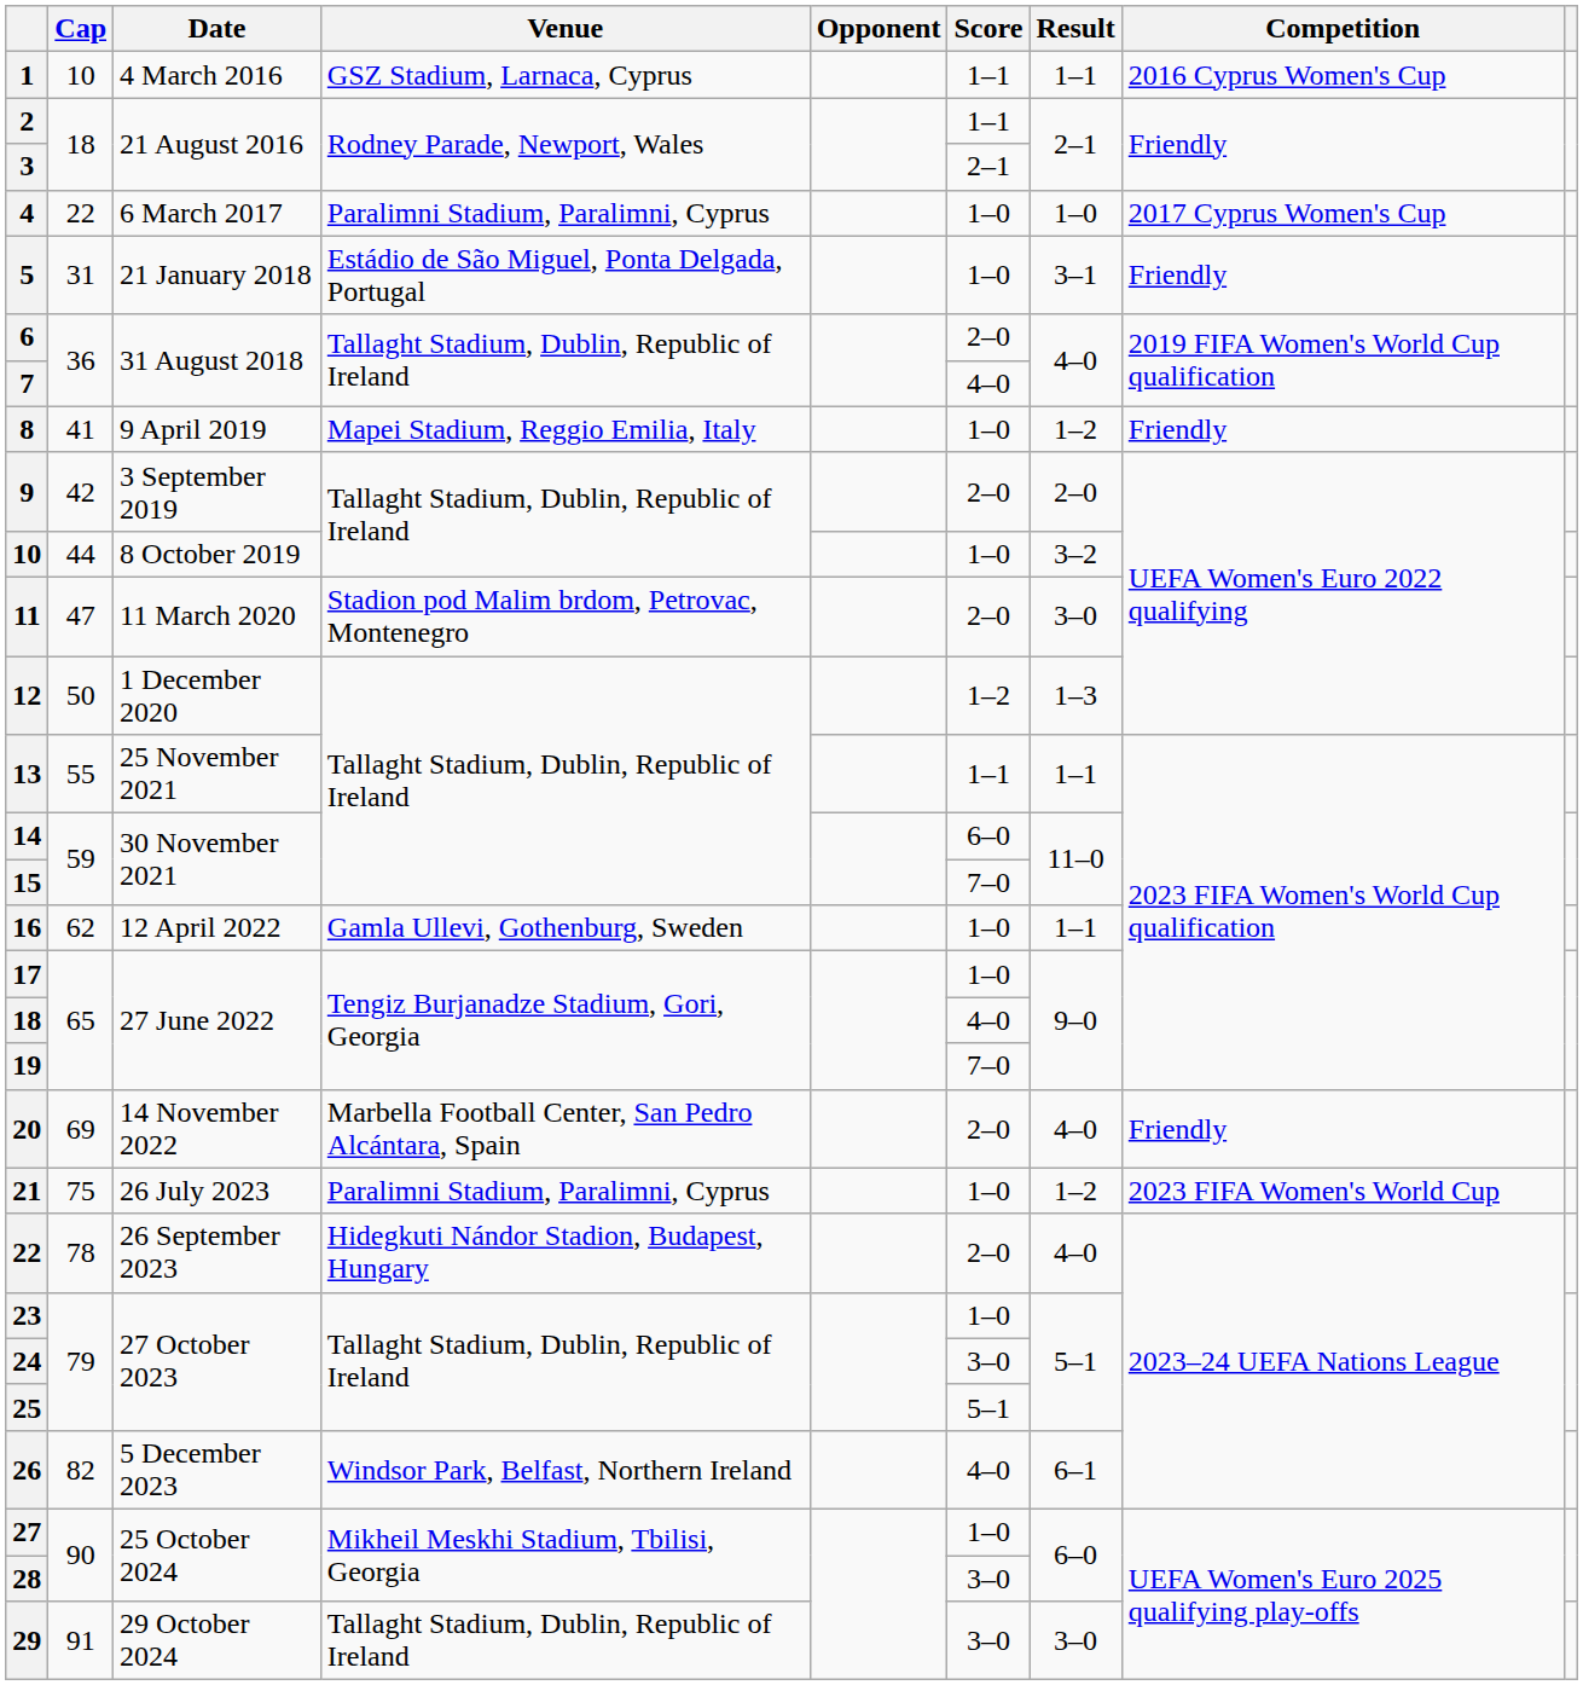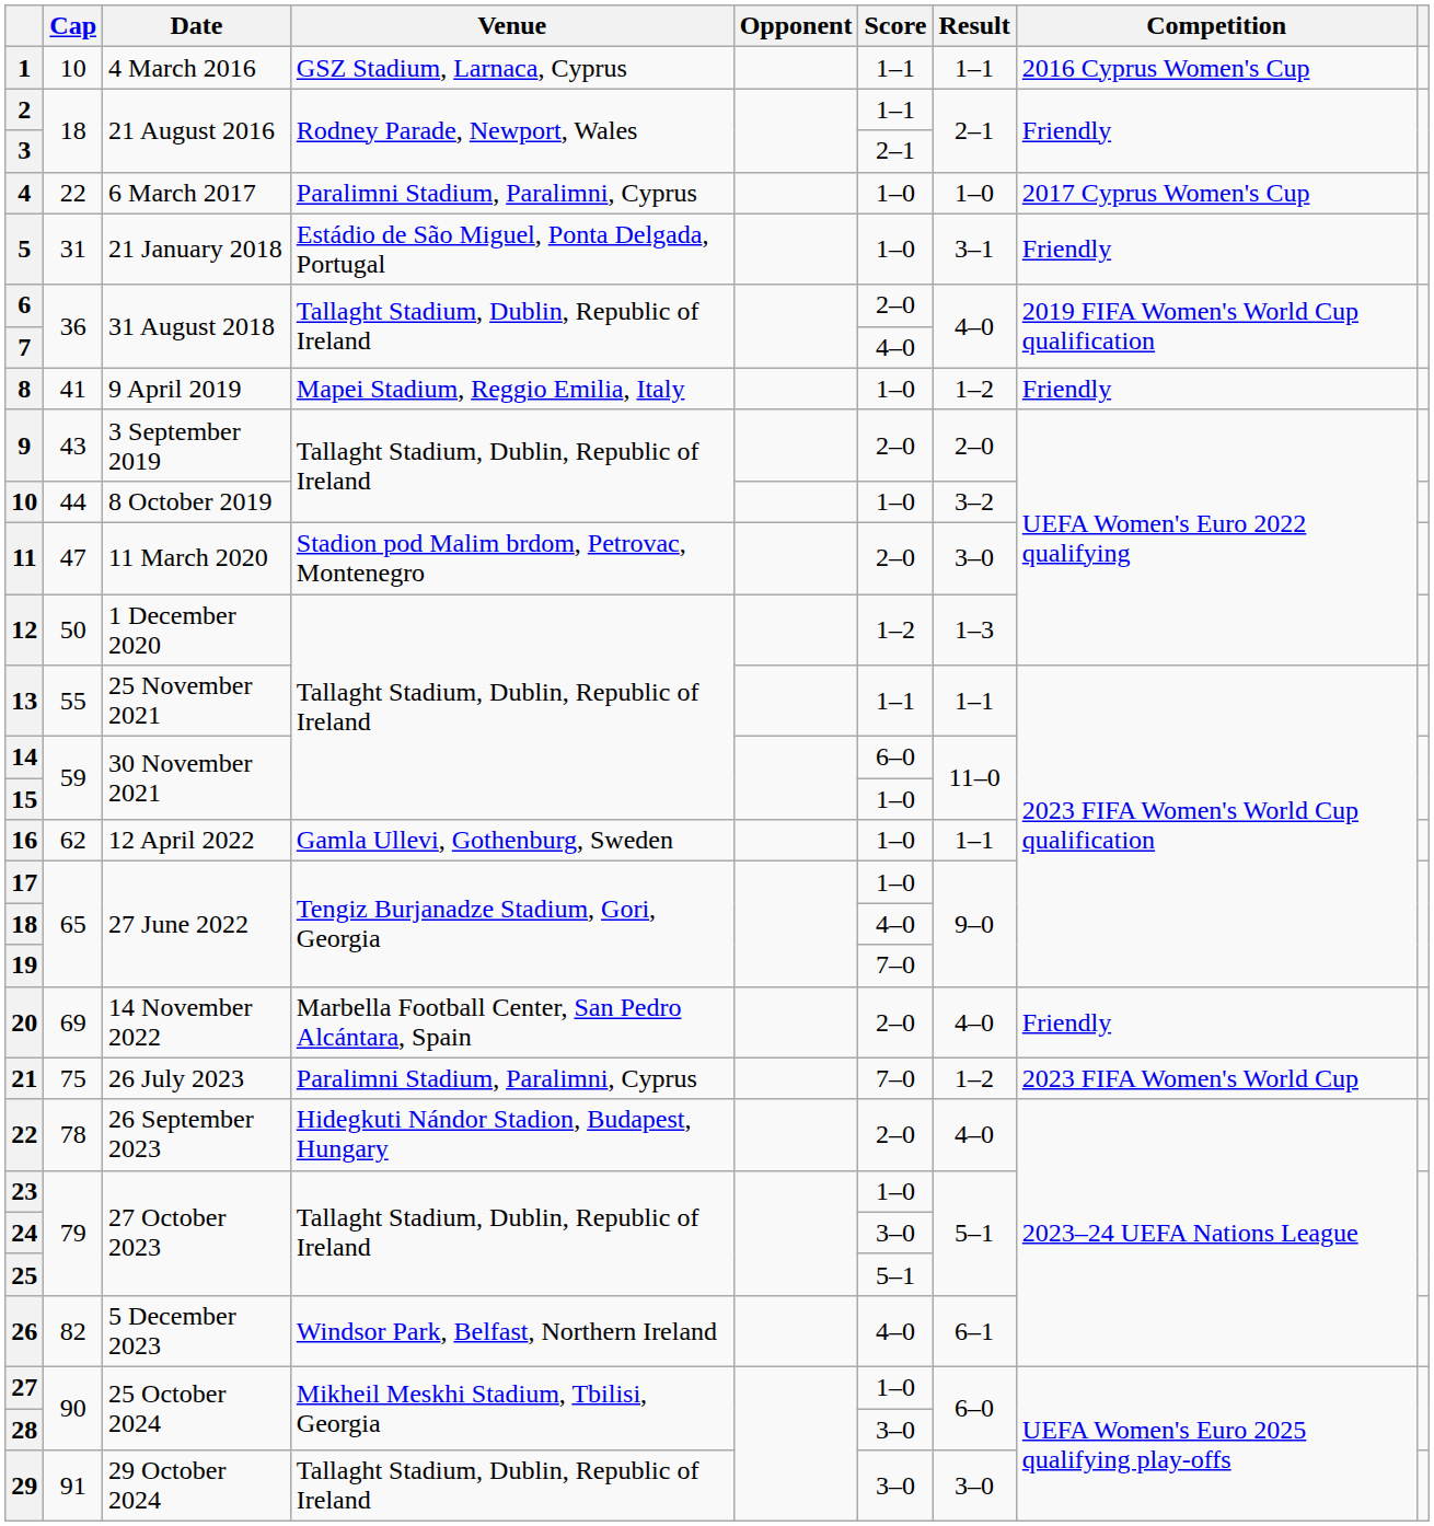 <table class="wikitable sortable">
 <tr>
 <th scope="col"></th>
 <th scope="col" style="text-align:center;"><a href='#'>Cap</a></th>
 <th scope="col">Date</th>
 <th scope="col">Venue</th>
 <th scope="col">Opponent</th>
 <th scope="col">Score</th>
 <th scope="col">Result</th>
 <th scope="col">Competition</th>
 <th scope="col" class="unsortable"></th>
 </tr>
 <tr>
 <th scope="row">1</th>
 <td align="center">10</td>
 <td>4 March 2016</td>
 <td><a href='#'>GSZ Stadium</a>, <a href='#'>Larnaca</a>, Cyprus</td>
 <td></td>
 <td align="center">1–1</td>
 <td align="center">1–1</td>
 <td><a href='#'>2016 Cyprus Women's Cup</a></td>
 <td></td>
 </tr>
 <tr>
 <th scope="row">2</th>
 <td rowspan="2" align="center">18</td>
 <td rowspan="2">21 August 2016</td>
 <td rowspan="2"><a href='#'>Rodney Parade</a>, <a href='#'>Newport</a>, Wales</td>
 <td rowspan="2"></td>
 <td align="center">1–1</td>
 <td rowspan="2" align="center">2–1</td>
 <td rowspan="2"><a href='#'>Friendly</a></td>
 <td rowspan="2"></td>
 </tr>
 <tr>
 <th scope="row">3</th>
 <td align="center">2–1</td>
 </tr>
 <tr>
 <th scope="row">4</th>
 <td align="center">22</td>
 <td>6 March 2017</td>
 <td><a href='#'>Paralimni Stadium</a>, <a href='#'>Paralimni</a>, Cyprus</td>
 <td></td>
 <td align="center">1–0</td>
 <td align="center">1–0</td>
 <td><a href='#'>2017 Cyprus Women's Cup</a></td>
 <td></td>
 </tr>
 <tr>
 <th scope="row">5</th>
 <td align="center">31</td>
 <td>21 January 2018</td>
 <td><a href='#'>Estádio de São Miguel</a>, <a href='#'>Ponta Delgada</a>, Portugal</td>
 <td></td>
 <td align="center">1–0</td>
 <td align="center">3–1</td>
 <td><a href='#'>Friendly</a></td>
 <td></td>
 </tr>
 <tr>
 <th scope="row">6</th>
 <td rowspan="2" align="center">36</td>
 <td rowspan="2">31 August 2018</td>
 <td rowspan="2"><a href='#'>Tallaght Stadium</a>, <a href='#'>Dublin</a>, Republic of Ireland</td>
 <td rowspan="2"></td>
 <td align="center">2–0</td>
 <td rowspan="2" align="center">4–0</td>
 <td rowspan="2"><a href='#'>2019 FIFA Women's World Cup qualification</a></td>
 <td rowspan="2"></td>
 </tr>
 <tr>
 <th scope="row">7</th>
 <td align="center">4–0</td>
 </tr>
 <tr>
 <th scope="row">8</th>
 <td align="center">41</td>
 <td>9 April 2019</td>
 <td><a href='#'>Mapei Stadium</a>, <a href='#'>Reggio Emilia</a>, <a href='#'>Italy</a></td>
 <td></td>
 <td align="center">1–0</td>
 <td align="center">1–2</td>
 <td><a href='#'>Friendly</a></td>
 <td></td>
 </tr>
 <tr>
 <th scope="row">9</th>
-<td align="center">42</td>
+<td align="center">43</td>
 <td>3 September 2019</td>
 <td rowspan="2">Tallaght Stadium, Dublin, Republic of Ireland</td>
 <td></td>
 <td align="center">2–0</td>
 <td align="center">2–0</td>
 <td rowspan="4"><a href='#'>UEFA Women's Euro 2022 qualifying</a></td>
 <td></td>
 </tr>
 <tr>
 <th scope="row">10</th>
 <td align="center">44</td>
 <td>8 October 2019</td>
 <td></td>
 <td align="center">1–0</td>
 <td align="center">3–2</td>
 <td></td>
 </tr>
 <tr>
 <th scope="row">11</th>
 <td align="center">47</td>
 <td>11 March 2020</td>
 <td><a href='#'>Stadion pod Malim brdom</a>, <a href='#'>Petrovac</a>, Montenegro</td>
 <td></td>
 <td align="center">2–0</td>
 <td align="center">3–0</td>
 <td></td>
 </tr>
 <tr>
 <th scope="row">12</th>
 <td align="center">50</td>
 <td>1 December 2020</td>
 <td rowspan="4">Tallaght Stadium, Dublin, Republic of Ireland</td>
 <td></td>
 <td align="center">1–2</td>
 <td align="center">1–3</td>
 <td></td>
 </tr>
 <tr>
 <th scope="row">13</th>
 <td align="center">55</td>
 <td>25 November 2021</td>
 <td></td>
 <td align="center">1–1</td>
 <td align="center">1–1</td>
 <td rowspan="7"><a href='#'>2023 FIFA Women's World Cup qualification</a></td>
 <td></td>
 </tr>
 <tr>
 <th scope="row">14</th>
 <td rowspan="2" align="center">59</td>
 <td rowspan="2">30 November 2021</td>
 <td rowspan="2"></td>
 <td align="center">6–0</td>
 <td rowspan="2" align="center">11–0</td>
 <td rowspan="2"></td>
 </tr>
 <tr>
 <th scope="row">15</th>
-<td align="center">7–0</td>
+<td align="center">1–0</td>
 </tr>
 <tr>
 <th scope="row">16</th>
 <td align="center">62</td>
 <td>12 April 2022</td>
 <td><a href='#'>Gamla Ullevi</a>, <a href='#'>Gothenburg</a>, Sweden</td>
 <td></td>
 <td align="center">1–0</td>
 <td align="center">1–1</td>
 <td></td>
 </tr>
 <tr>
 <th scope="row">17</th>
 <td rowspan="3" align="center">65</td>
 <td rowspan="3">27 June 2022</td>
 <td rowspan="3"><a href='#'>Tengiz Burjanadze Stadium</a>, <a href='#'>Gori</a>, Georgia</td>
 <td rowspan="3"></td>
 <td align="center">1–0</td>
 <td rowspan="3" align="center">9–0</td>
 <td rowspan="3"></td>
 </tr>
 <tr>
 <th scope="row">18</th>
 <td align="center">4–0</td>
 </tr>
 <tr>
 <th scope="row">19</th>
 <td align="center">7–0</td>
 </tr>
 <tr>
 <th scope="row">20</th>
 <td align="center">69</td>
 <td>14 November 2022</td>
 <td>Marbella Football Center, <a href='#'>San Pedro Alcántara</a>, Spain</td>
 <td></td>
 <td align="center">2–0</td>
 <td align="center">4–0</td>
 <td><a href='#'>Friendly</a></td>
 <td></td>
 </tr>
 <tr>
 <th scope="row">21</th>
 <td align="center">75</td>
 <td>26 July 2023</td>
 <td><a href='#'>Paralimni Stadium</a>, <a href='#'>Paralimni</a>, Cyprus</td>
 <td></td>
-<td align="center">1–0</td>
+<td align="center">7–0</td>
 <td align="center">1–2</td>
 <td><a href='#'>2023 FIFA Women's World Cup</a></td>
 <td></td>
 </tr>
 <tr>
 <th scope="row">22</th>
 <td align="center">78</td>
 <td>26 September 2023</td>
 <td><a href='#'>Hidegkuti Nándor Stadion</a>, <a href='#'>Budapest</a>, <a href='#'>Hungary</a></td>
 <td></td>
 <td align="center">2–0</td>
 <td align="center">4–0</td>
 <td rowspan="5"><a href='#'>2023–24 UEFA Nations League</a></td>
 <td></td>
 </tr>
 <tr>
 <th scope="row">23</th>
 <td rowspan="3" align="center">79</td>
 <td rowspan="3">27 October 2023</td>
 <td rowspan="3">Tallaght Stadium, Dublin, Republic of Ireland</td>
 <td rowspan="3"></td>
 <td align="center">1–0</td>
 <td rowspan="3" align="center">5–1</td>
 <td rowspan="3"></td>
 </tr>
 <tr>
 <th scope="row">24</th>
 <td align="center">3–0</td>
 </tr>
 <tr>
 <th scope="row">25</th>
 <td align="center">5–1</td>
 </tr>
 <tr>
 <th scope="row">26</th>
 <td align="center">82</td>
 <td>5 December 2023</td>
 <td><a href='#'>Windsor Park</a>, <a href='#'>Belfast</a>, Northern Ireland</td>
 <td></td>
 <td align="center">4–0</td>
 <td align="center">6–1</td>
 <td></td>
 </tr>
 <tr>
 <th scope="row">27</th>
 <td rowspan="2" align="center">90</td>
 <td rowspan="2">25 October 2024</td>
 <td rowspan="2"><a href='#'>Mikheil Meskhi Stadium</a>, <a href='#'>Tbilisi</a>, Georgia</td>
 <td rowspan="3"></td>
 <td align="center">1–0</td>
 <td rowspan="2" align="center">6–0</td>
 <td rowspan="3"><a href='#'>UEFA Women's Euro 2025 qualifying play-offs</a></td>
 <td rowspan="2"></td>
 </tr>
 <tr>
 <th scope="row">28</th>
 <td align="center">3–0</td>
 </tr>
 <tr>
 <th scope="row">29</th>
 <td align="center">91</td>
 <td>29 October 2024</td>
 <td>Tallaght Stadium, Dublin, Republic of Ireland</td>
 <td align="center">3–0</td>
 <td align="center">3–0</td>
 <td></td>
 </tr>
 </table>
